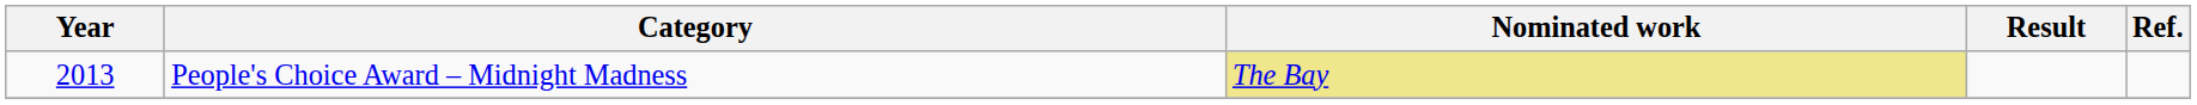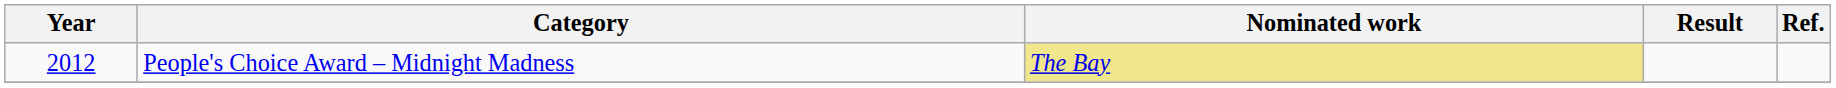 <table class=wikitable>
 <tr>
 <th scope="col" style="width:5em;">Year</th>
 <th scope="col" style="width:36em;">Category</th>
 <th scope="col" style="width:25em;">Nominated work</th>
 <th scope="col" style="width:5em;">Result</th>
 <th>Ref.</th>
 </tr>
 <tr>
-<td style="text-align:center;"><a href='#'>2013</a></td>
+<td style="text-align:center;"><a href='#'>2012</a></td>
 <td><a href='#'>People's Choice Award – Midnight Madness</a></td>
 <td style="background: khaki;"><em><a href='#'>The Bay</a></em></td>
 <td></td>
 <td style="text-align:center;"></td>
 </tr>
 <tr>
 </tr>
 </table>
